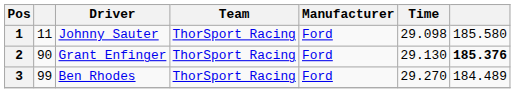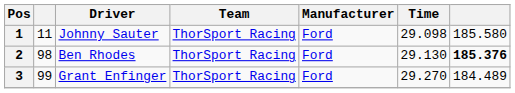 <table class="wikitable" style="font-size:95%">
 <tr>
 <th>Pos</th>
 <th></th>
 <th>Driver</th>
 <th>Team</th>
 <th>Manufacturer</th>
 <th>Time</th>
 <th></th>
 </tr>
 <tr>
 <th>1</th>
 <td>11</td>
 <td><a href='#'>Johnny Sauter</a></td>
 <td><a href='#'>ThorSport Racing</a></td>
 <td><a href='#'>Ford</a></td>
 <td>29.098</td>
 <td>185.580</td>
 </tr>
 <tr>
 <th>2</th>
-<td>90</td>
-<td><a href='#'>Grant Enfinger</a></td>
+<td>98</td>
+<td><a href='#'>Ben Rhodes</a></td>
 <td><a href='#'>ThorSport Racing</a></td>
 <td><a href='#'>Ford</a></td>
 <td>29.130</td>
 <td><strong>185.376</strong></td>
 </tr>
 <tr>
 <th>3</th>
 <td>99</td>
-<td><a href='#'>Ben Rhodes</a></td>
+<td><a href='#'>Grant Enfinger</a></td>
 <td><a href='#'>ThorSport Racing</a></td>
 <td><a href='#'>Ford</a></td>
 <td>29.270</td>
 <td>184.489</td>
 </tr>
 <tr>
 </tr>
 </table>
